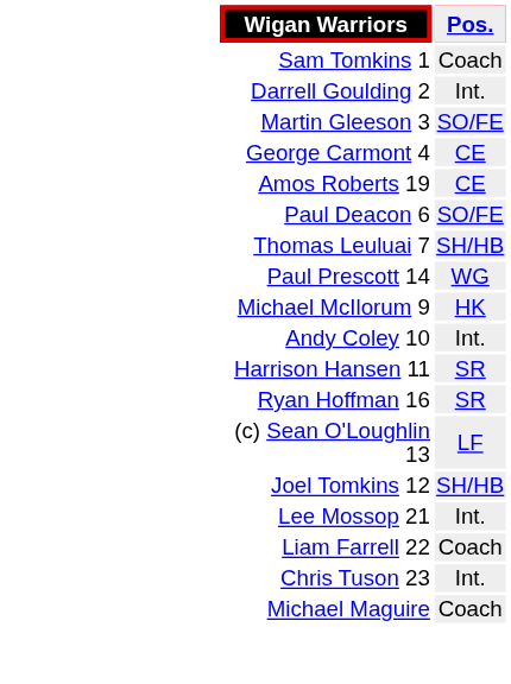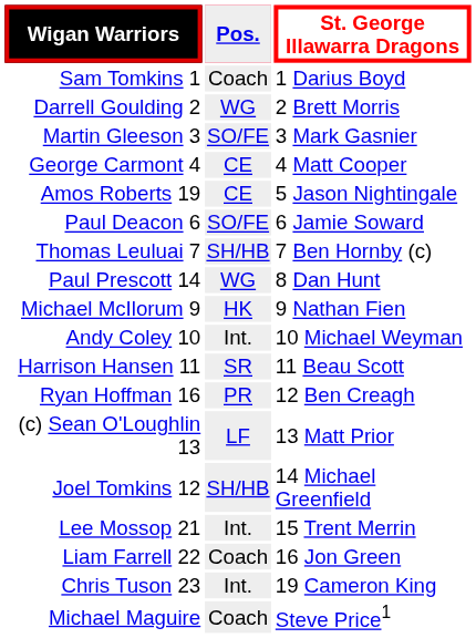 <table align=right style="font-size:90%; margin-left:1em">
 <tr bgcolor=#FF0033>
 <th align="centre" width="129" style="border: 3px solid #DD0000; background: black; color: white">Wigan Warriors</th>
 <th align="center" style="background: #eeeeee; color: black"><a href='#'>Pos.</a></th>
+<th align="centre" width="129" style="border: 3px solid red; background: white; color: red">St. George Illawarra Dragons</th>
 </tr>
 <tr>
 <td align="right"><a href='#'>Sam Tomkins</a> 1</td>
 <td align="center" style="background: #eeeeee">Coach</td>
+<td align="left">1 <a href='#'>Darius Boyd</a></td>
 </tr>
 <tr>
 <td align="right"><a href='#'>Darrell Goulding</a> 2</td>
-<td align="center" style="background: #eeeeee">Int.</td>
+<td align="center" style="background: #eeeeee"><a href='#'>WG</a></td>
+<td align="left">2 <a href='#'>Brett Morris</a></td>
 </tr>
 <tr>
 <td align="right"><a href='#'>Martin Gleeson</a> 3</td>
 <td align="center" style="background: #eeeeee"><a href='#'>SO/FE</a></td>
+<td align="left">3 <a href='#'>Mark Gasnier</a></td>
 </tr>
 <tr>
 <td align="right"><a href='#'>George Carmont</a> 4</td>
 <td align="center" style="background: #eeeeee"><a href='#'>CE</a></td>
+<td align="left">4 <a href='#'>Matt Cooper</a></td>
 </tr>
 <tr>
 <td align="right"><a href='#'>Amos Roberts</a> 19</td>
 <td align="center" style="background: #eeeeee"><a href='#'>CE</a></td>
+<td align="left">5 <a href='#'>Jason Nightingale</a></td>
 </tr>
 <tr>
 <td align="right"><a href='#'>Paul Deacon</a> 6</td>
 <td align="center" style="background: #eeeeee"><a href='#'>SO/FE</a></td>
+<td align="left">6 <a href='#'>Jamie Soward</a></td>
 </tr>
 <tr>
 <td align="right"><a href='#'>Thomas Leuluai</a> 7</td>
 <td align="center" style="background: #eeeeee"><a href='#'>SH/HB</a></td>
+<td align="left">7 <a href='#'>Ben Hornby</a> (c)</td>
 </tr>
 <tr>
 <td align="right"><a href='#'>Paul Prescott</a> 14</td>
 <td align="center" style="background: #eeeeee"><a href='#'>WG</a></td>
+<td align="left">8 <a href='#'>Dan Hunt</a></td>
 </tr>
 <tr>
 <td align="right"><a href='#'>Michael McIlorum</a> 9</td>
 <td align="center" style="background: #eeeeee"><a href='#'>HK</a></td>
+<td align="left">9 <a href='#'>Nathan Fien</a></td>
 </tr>
 <tr>
 <td align="right"><a href='#'>Andy Coley</a> 10</td>
 <td align="center" style="background: #eeeeee">Int.</td>
+<td align="left">10 <a href='#'>Michael Weyman</a></td>
 </tr>
 <tr>
 <td align="right"><a href='#'>Harrison Hansen</a> 11</td>
 <td align="center" style="background: #eeeeee"><a href='#'>SR</a></td>
+<td align="left">11 <a href='#'>Beau Scott</a></td>
 </tr>
 <tr>
 <td align="right"><a href='#'>Ryan Hoffman</a> 16</td>
-<td align="center" style="background: #eeeeee"><a href='#'>SR</a></td>
+<td align="center" style="background: #eeeeee"><a href='#'>PR</a></td>
+<td align="left">12 <a href='#'>Ben Creagh</a></td>
 </tr>
 <tr>
 <td align="right">(c) <a href='#'>Sean O'Loughlin</a> 13</td>
 <td align="center" style="background: #eeeeee"><a href='#'>LF</a></td>
+<td align="left">13 <a href='#'>Matt Prior</a></td>
 </tr>
 <tr>
 <td align="right"><a href='#'>Joel Tomkins</a> 12</td>
 <td align="center" style="background: #eeeeee"><a href='#'>SH/HB</a></td>
+<td align="left">14 <a href='#'>Michael Greenfield</a></td>
 </tr>
 <tr>
 <td align="right"><a href='#'>Lee Mossop</a> 21</td>
 <td align="center" style="background: #eeeeee">Int.</td>
+<td align="left">15 <a href='#'>Trent Merrin</a></td>
 </tr>
 <tr>
 <td align="right"><a href='#'>Liam Farrell</a> 22</td>
 <td align="center" style="background: #eeeeee">Coach</td>
+<td align="left">16 <a href='#'>Jon Green</a></td>
 </tr>
 <tr>
 <td align="right"><a href='#'>Chris Tuson</a> 23</td>
 <td align="center" style="background: #eeeeee">Int.</td>
+<td align="left">19 <a href='#'>Cameron King</a></td>
 </tr>
 <tr>
 <td align="right"><a href='#'>Michael Maguire</a></td>
 <td align="center" style="background: #eeeeee">Coach</td>
+<td align="left"><a href='#'>Steve Price</a><sup>1</sup></td>
 </tr>
 </table>
